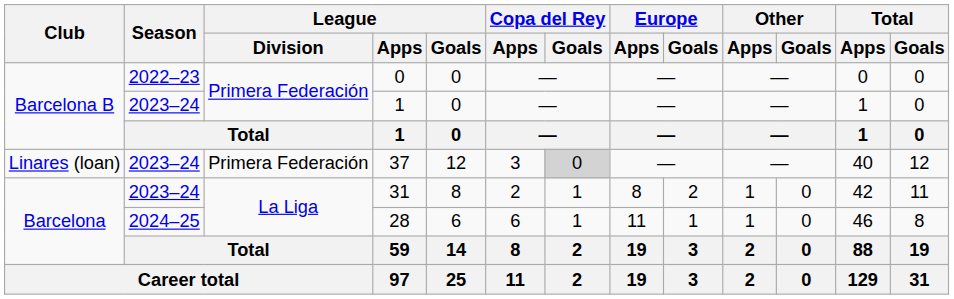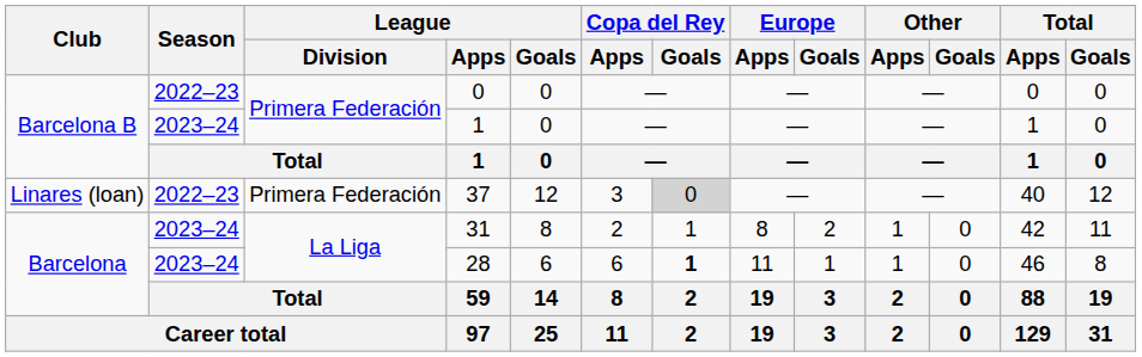 <table class="wikitable" style="text-align: center">
 <tr>
 <th rowspan="2">Club</th>
 <th rowspan="2">Season</th>
 <th colspan="3">League</th>
 <th colspan="2"><a href='#'>Copa del Rey</a></th>
 <th colspan="2"><a href='#'>Europe</a></th>
 <th colspan="2">Other</th>
 <th colspan="2">Total</th>
 </tr>
 <tr>
 <th>Division</th>
 <th>Apps</th>
 <th>Goals</th>
 <th>Apps</th>
 <th>Goals</th>
 <th>Apps</th>
 <th>Goals</th>
 <th>Apps</th>
 <th>Goals</th>
 <th>Apps</th>
 <th>Goals</th>
 </tr>
 <tr>
 <td rowspan="3"><a href='#'>Barcelona B</a></td>
 <td><a href='#'>2022–23</a></td>
 <td rowspan="2"><a href='#'>Primera Federación</a></td>
 <td>0</td>
 <td>0</td>
 <td colspan="2">—</td>
 <td colspan="2">—</td>
 <td colspan="2">—</td>
 <td>0</td>
 <td>0</td>
 </tr>
 <tr>
 <td><a href='#'>2023–24</a></td>
 <td>1</td>
 <td>0</td>
 <td colspan="2">—</td>
 <td colspan="2">—</td>
 <td colspan="2">—</td>
 <td>1</td>
 <td>0</td>
 </tr>
 <tr>
 <th colspan="2">Total</th>
 <th>1</th>
 <th>0</th>
 <th colspan="2">—</th>
 <th colspan="2">—</th>
 <th colspan="2">—</th>
 <th>1</th>
 <th>0</th>
 </tr>
 <tr>
 <td><a href='#'>Linares</a> (loan)</td>
-<td><a href='#'>2023–24</a></td>
+<td><a href='#'>2022–23</a></td>
 <td>Primera Federación</td>
 <td>37</td>
 <td>12</td>
 <td>3</td>
 <td style="background: lightgrey;">0</td>
 <td colspan="2">—</td>
 <td colspan="2">—</td>
 <td>40</td>
 <td>12</td>
 </tr>
 <tr>
 <td rowspan="3"><a href='#'>Barcelona</a></td>
 <td><a href='#'>2023–24</a></td>
 <td rowspan="2"><a href='#'>La Liga</a></td>
 <td>31</td>
 <td>8</td>
 <td>2</td>
 <td>1</td>
 <td>8</td>
 <td>2</td>
 <td>1</td>
 <td>0</td>
 <td>42</td>
 <td>11</td>
 </tr>
 <tr>
-<td><a href='#'>2024–25</a></td>
+<td><a href='#'>2023–24</a></td>
 <td>28</td>
 <td>6</td>
 <td>6</td>
-<td>1</td>
+<td><strong>1</strong></td>
 <td>11</td>
 <td>1</td>
 <td>1</td>
 <td>0</td>
 <td>46</td>
 <td>8</td>
 </tr>
 <tr>
 <th colspan="2">Total</th>
 <th>59</th>
 <th>14</th>
 <th>8</th>
 <th>2</th>
 <th>19</th>
 <th>3</th>
 <th>2</th>
 <th>0</th>
 <th>88</th>
 <th>19</th>
 </tr>
 <tr>
 <th colspan="3">Career total</th>
 <th>97</th>
 <th>25</th>
 <th>11</th>
 <th>2</th>
 <th>19</th>
 <th>3</th>
 <th>2</th>
 <th>0</th>
 <th>129</th>
 <th>31</th>
 </tr>
 </table>
